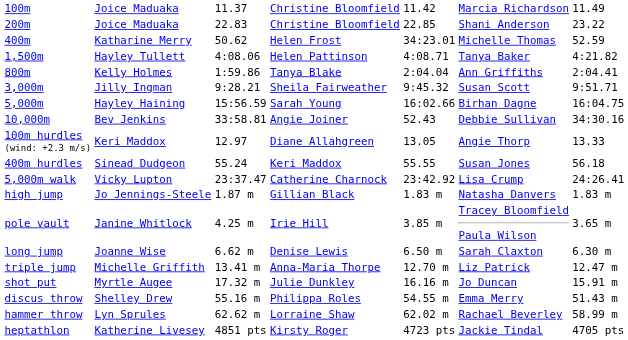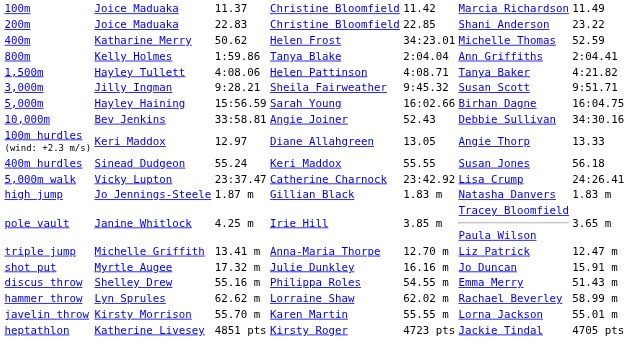 <table>
 <tr>
 <td><a href='#'>100m</a></td>
 <td><a href='#'>Joice Maduaka</a></td>
 <td>11.37</td>
 <td><a href='#'>Christine Bloomfield</a></td>
 <td>11.42</td>
 <td><a href='#'>Marcia Richardson</a></td>
 <td>11.49</td>
 </tr>
 <tr>
 <td><a href='#'>200m</a></td>
 <td><a href='#'>Joice Maduaka</a></td>
 <td>22.83</td>
 <td><a href='#'>Christine Bloomfield</a></td>
 <td>22.85</td>
 <td><a href='#'>Shani Anderson</a></td>
 <td>23.22</td>
 </tr>
 <tr>
 <td><a href='#'>400m</a></td>
 <td><a href='#'>Katharine Merry</a></td>
 <td>50.62</td>
 <td><a href='#'>Helen Frost</a></td>
 <td>34:23.01</td>
 <td><a href='#'>Michelle Thomas</a></td>
 <td>52.59</td>
 </tr>
 <tr>
+<td><a href='#'>800m</a></td>
+<td><a href='#'>Kelly Holmes</a></td>
+<td>1:59.86</td>
+<td><a href='#'>Tanya Blake</a></td>
+<td>2:04.04</td>
+<td><a href='#'>Ann Griffiths</a></td>
+<td>2:04.41</td>
+</tr>
+<tr>
 <td><a href='#'>1,500m</a></td>
 <td> <a href='#'>Hayley Tullett</a></td>
 <td>4:08.06</td>
 <td><a href='#'>Helen Pattinson</a></td>
 <td>4:08.71</td>
 <td><a href='#'>Tanya Baker</a></td>
 <td>4:21.82</td>
-</tr>
-<tr>
-<td><a href='#'>800m</a></td>
-<td><a href='#'>Kelly Holmes</a></td>
-<td>1:59.86</td>
-<td><a href='#'>Tanya Blake</a></td>
-<td>2:04.04</td>
-<td><a href='#'>Ann Griffiths</a></td>
-<td>2:04.41</td>
 </tr>
 <tr>
 <td><a href='#'>3,000m</a></td>
 <td><a href='#'>Jilly Ingman</a></td>
 <td>9:28.21</td>
 <td> <a href='#'>Sheila Fairweather</a></td>
 <td>9:45.32</td>
 <td> <a href='#'>Susan Scott</a></td>
 <td>9:51.71</td>
 </tr>
 <tr>
 <td><a href='#'>5,000m</a></td>
 <td> <a href='#'>Hayley Haining</a></td>
 <td>15:56.59</td>
 <td><a href='#'>Sarah Young</a></td>
 <td>16:02.66</td>
 <td><a href='#'>Birhan Dagne</a></td>
 <td>16:04.75</td>
 </tr>
 <tr>
 <td><a href='#'>10,000m</a></td>
 <td><a href='#'>Bev Jenkins</a></td>
 <td>33:58.81</td>
 <td><a href='#'>Angie Joiner</a></td>
 <td>52.43</td>
 <td><a href='#'>Debbie Sullivan</a></td>
 <td>34:30.16</td>
 </tr>
 <tr>
 <td><a href='#'>100m hurdles</a><br><small>(wind: +2.3 m/s)</small></td>
 <td><a href='#'>Keri Maddox</a></td>
 <td>12.97 </td>
 <td><a href='#'>Diane Allahgreen</a></td>
 <td>13.05 </td>
 <td><a href='#'>Angie Thorp</a></td>
 <td>13.33 </td>
 </tr>
 <tr>
 <td><a href='#'>400m hurdles</a></td>
 <td> <a href='#'>Sinead Dudgeon</a></td>
 <td>55.24</td>
 <td><a href='#'>Keri Maddox</a></td>
 <td>55.55</td>
 <td><a href='#'>Susan Jones</a></td>
 <td>56.18</td>
 </tr>
 <tr>
 <td><a href='#'>5,000m walk</a></td>
 <td><a href='#'>Vicky Lupton</a></td>
 <td>23:37.47</td>
 <td><a href='#'>Catherine Charnock</a></td>
 <td>23:42.92</td>
 <td><a href='#'>Lisa Crump</a></td>
 <td>24:26.41</td>
 </tr>
 <tr>
 <td><a href='#'>high jump</a></td>
 <td><a href='#'>Jo Jennings-Steele</a></td>
 <td>1.87 m</td>
 <td> <a href='#'>Gillian Black</a></td>
 <td>1.83 m</td>
 <td><a href='#'>Natasha Danvers</a></td>
 <td>1.83 m</td>
 </tr>
 <tr>
 <td><a href='#'>pole vault</a></td>
 <td><a href='#'>Janine Whitlock</a></td>
 <td>4.25 m</td>
 <td><a href='#'>Irie Hill</a></td>
 <td>3.85 m</td>
 <td><a href='#'>Tracey Bloomfield</a><hr><a href='#'>Paula Wilson</a></td>
 <td>3.65 m</td>
 </tr>
 <tr>
-<td><a href='#'>long jump</a></td>
-<td><a href='#'>Joanne Wise</a></td>
-<td>6.62 m</td>
-<td><a href='#'>Denise Lewis</a></td>
-<td>6.50 m</td>
-<td><a href='#'>Sarah Claxton</a></td>
-<td>6.30 m</td>
-</tr>
-<tr>
 <td><a href='#'>triple jump</a></td>
 <td><a href='#'>Michelle Griffith</a></td>
 <td>13.41 m</td>
 <td><a href='#'>Anna-Maria Thorpe</a></td>
 <td>12.70 m</td>
 <td><a href='#'>Liz Patrick</a></td>
 <td>12.47 m</td>
 </tr>
 <tr>
 <td><a href='#'>shot put</a></td>
 <td><a href='#'>Myrtle Augee</a></td>
 <td>17.32 m</td>
 <td><a href='#'>Julie Dunkley</a></td>
 <td>16.16 m</td>
 <td><a href='#'>Jo Duncan</a></td>
 <td>15.91 m</td>
 </tr>
 <tr>
 <td><a href='#'>discus throw</a></td>
 <td><a href='#'>Shelley Drew</a></td>
 <td>55.16 m</td>
 <td> <a href='#'>Philippa Roles</a></td>
 <td>54.55 m</td>
 <td><a href='#'>Emma Merry</a></td>
 <td>51.43 m</td>
 </tr>
 <tr>
 <td><a href='#'>hammer throw</a></td>
 <td><a href='#'>Lyn Sprules</a></td>
 <td>62.62 m</td>
 <td><a href='#'>Lorraine Shaw</a></td>
 <td>62.02 m</td>
 <td><a href='#'>Rachael Beverley</a></td>
 <td>58.99 m</td>
 </tr>
 <tr>
+<td><a href='#'>javelin throw</a></td>
+<td><a href='#'>Kirsty Morrison</a></td>
+<td>55.70 m</td>
+<td><a href='#'>Karen Martin</a></td>
+<td>55.55 m</td>
+<td> <a href='#'>Lorna Jackson</a></td>
+<td>55.01 m</td>
+</tr>
+<tr>
 <td><a href='#'>heptathlon</a></td>
 <td><a href='#'>Katherine Livesey</a></td>
 <td>4851 pts</td>
 <td> <a href='#'>Kirsty Roger</a></td>
 <td>4723 pts</td>
 <td> <a href='#'>Jackie Tindal</a></td>
 <td>4705 pts</td>
 </tr>
 </table>
